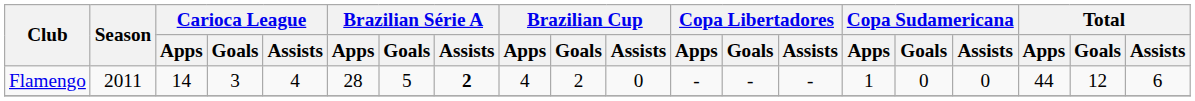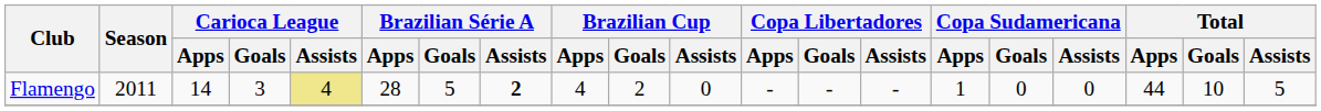 <table class="wikitable" style="text-align: center">
 <tr>
 <th rowspan="2">Club</th>
 <th rowspan="2">Season</th>
 <th colspan="3"><a href='#'>Carioca League</a></th>
 <th colspan="3"><a href='#'>Brazilian Série A</a></th>
 <th colspan="3"><a href='#'>Brazilian Cup</a></th>
 <th colspan="3"><a href='#'>Copa Libertadores</a></th>
 <th colspan="3"><a href='#'>Copa Sudamericana</a></th>
 <th colspan="3">Total</th>
 </tr>
 <tr>
 <th>Apps</th>
 <th>Goals</th>
 <th>Assists</th>
 <th>Apps</th>
 <th>Goals</th>
 <th>Assists</th>
 <th>Apps</th>
 <th>Goals</th>
 <th>Assists</th>
 <th>Apps</th>
 <th>Goals</th>
 <th>Assists</th>
 <th>Apps</th>
 <th>Goals</th>
 <th>Assists</th>
 <th>Apps</th>
 <th>Goals</th>
 <th>Assists</th>
 </tr>
 <tr>
 <td rowspan="1" valign="top"><a href='#'>Flamengo</a></td>
 <td>2011</td>
 <td>14</td>
 <td>3</td>
-<td>4</td>
+<td style="background: khaki;">4</td>
 <td>28</td>
 <td>5</td>
 <td><strong>2</strong></td>
 <td>4</td>
 <td>2</td>
 <td>0</td>
 <td>-</td>
 <td>-</td>
 <td>-</td>
 <td>1</td>
 <td>0</td>
 <td>0</td>
 <td>44</td>
-<td>12</td>
-<td>6</td>
+<td>10</td>
+<td>5</td>
 </tr>
 <tr>
 </tr>
 </table>
